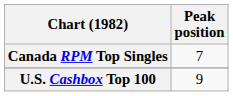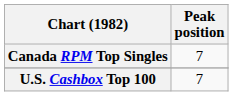 <table class="wikitable sortable plainrowheaders" style="text-align:center">
 <tr>
 <th scope="col">Chart (1982)</th>
 <th scope="col">Peak<br>position</th>
 </tr>
 <tr>
 <th scope="row">Canada <a href='#'><em>RPM</em></a> Top Singles</th>
 <td style="text-align:center;">7</td>
 </tr>
 <tr>
 </tr>
 <tr>
 <th scope="row">U.S. <em><a href='#'>Cashbox</a></em> Top 100</th>
-<td style="text-align:center;">9</td>
+<td style="text-align:center;">7</td>
 </tr>
 </table>
